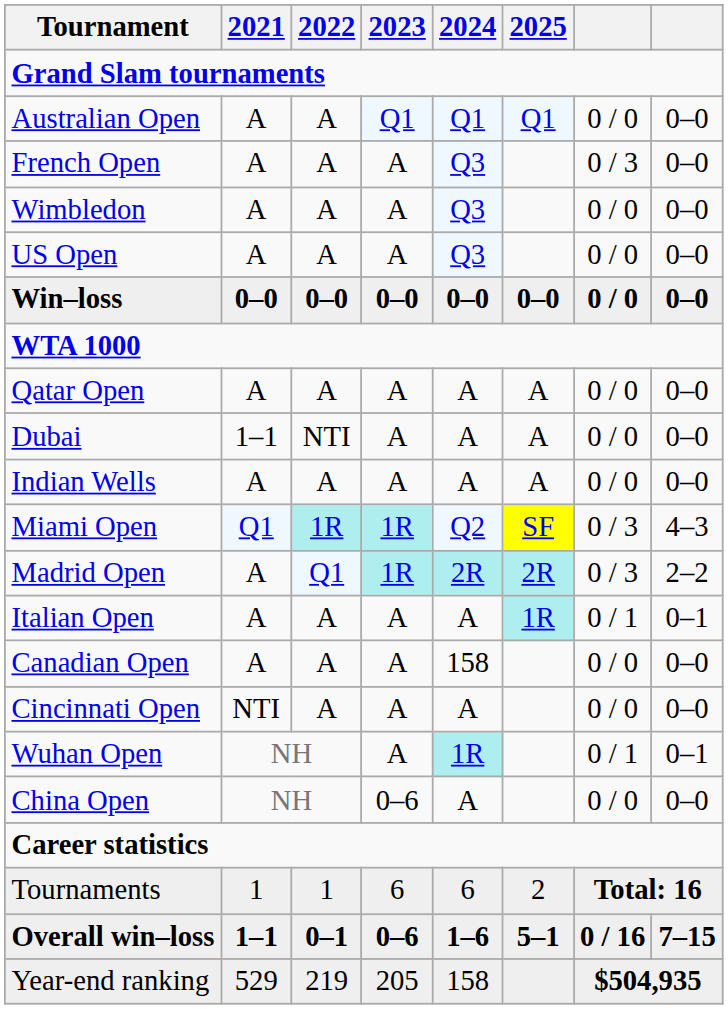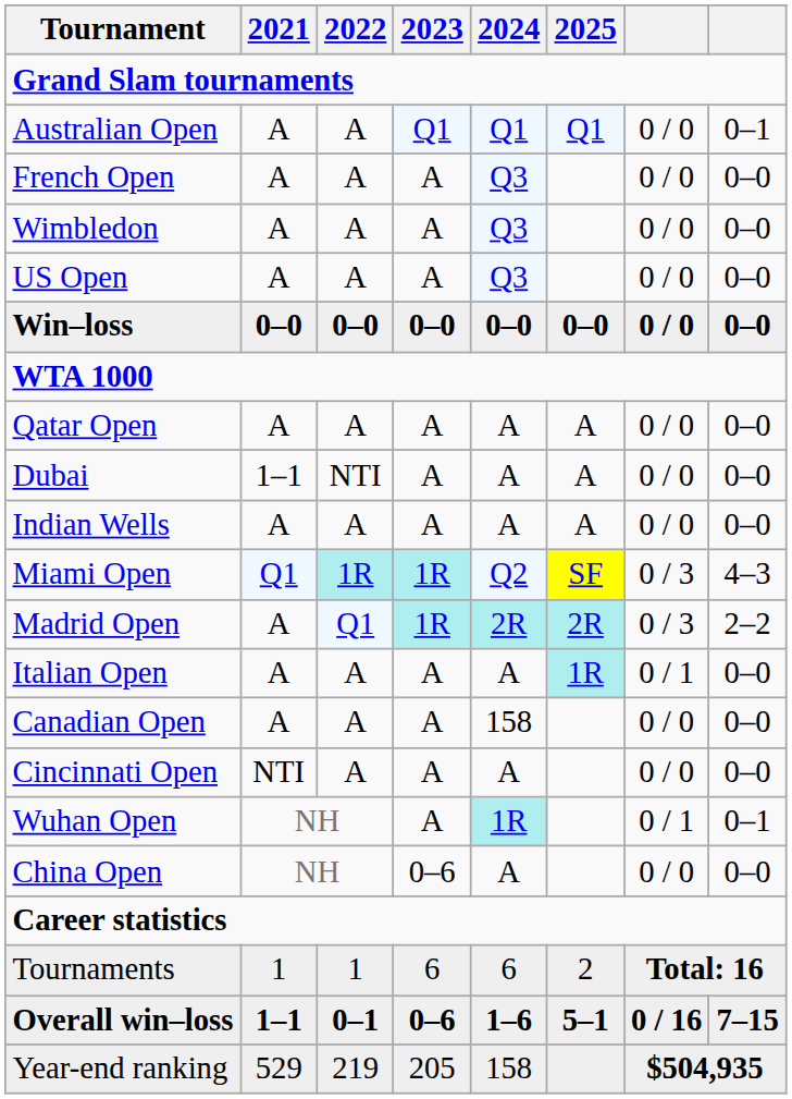 <table class="wikitable" style="text-align:center">
 <tr>
 <th>Tournament</th>
 <th><a href='#'>2021</a></th>
 <th><a href='#'>2022</a></th>
 <th><a href='#'>2023</a></th>
 <th><a href='#'>2024</a></th>
 <th><a href='#'>2025</a></th>
 <th></th>
 <th></th>
 </tr>
 <tr>
 <td colspan=8 align="left"><strong><a href='#'>Grand Slam tournaments</a></strong></td>
 </tr>
 <tr>
 <td align="left"><a href='#'>Australian Open</a></td>
 <td>A</td>
 <td>A</td>
 <td bgcolor="f0f8ff"><a href='#'>Q1</a></td>
 <td bgcolor="f0f8ff"><a href='#'>Q1</a></td>
 <td bgcolor="f0f8ff"><a href='#'>Q1</a></td>
 <td>0 / 0</td>
-<td>0–0</td>
+<td>0–1</td>
 </tr>
 <tr>
 <td align="left"><a href='#'>French Open</a></td>
 <td>A</td>
 <td>A</td>
 <td>A</td>
 <td bgcolor="f0f8ff"><a href='#'>Q3</a></td>
 <td></td>
-<td>0 / 3</td>
+<td>0 / 0</td>
 <td>0–0</td>
 </tr>
 <tr>
 <td align="left"><a href='#'>Wimbledon</a></td>
 <td>A</td>
 <td>A</td>
 <td>A</td>
 <td bgcolor="f0f8ff"><a href='#'>Q3</a></td>
 <td></td>
 <td>0 / 0</td>
 <td>0–0</td>
 </tr>
 <tr>
 <td align="left"><a href='#'>US Open</a></td>
 <td>A</td>
 <td>A</td>
 <td>A</td>
 <td bgcolor=f0f8ff><a href='#'>Q3</a></td>
 <td></td>
 <td>0 / 0</td>
 <td>0–0</td>
 </tr>
 <tr style="background:#efefef;font-weight:bold">
 <td align="left">Win–loss</td>
 <td>0–0</td>
 <td>0–0</td>
 <td>0–0</td>
 <td>0–0</td>
 <td>0–0</td>
 <td>0 / 0</td>
 <td>0–0</td>
 </tr>
 <tr>
 <td colspan=8 align="left"><strong><a href='#'>WTA 1000</a></strong></td>
 </tr>
 <tr>
 <td align="left"><a href='#'>Qatar Open</a></td>
 <td>A</td>
 <td>A</td>
 <td>A</td>
 <td>A</td>
 <td>A</td>
 <td>0 / 0</td>
 <td>0–0</td>
 </tr>
 <tr>
 <td align="left"><a href='#'>Dubai</a></td>
 <td>1–1</td>
 <td>NTI</td>
 <td>A</td>
 <td>A</td>
 <td>A</td>
 <td>0 / 0</td>
 <td>0–0</td>
 </tr>
 <tr>
 <td align="left"><a href='#'>Indian Wells</a></td>
 <td>A</td>
 <td>A</td>
 <td>A</td>
 <td>A</td>
 <td>A</td>
 <td>0 / 0</td>
 <td>0–0</td>
 </tr>
 <tr>
 <td align="left"><a href='#'>Miami Open</a></td>
 <td bgcolor="f0f8ff"><a href='#'>Q1</a></td>
 <td bgcolor="afeeee"><a href='#'>1R</a></td>
 <td bgcolor="afeeee"><a href='#'>1R</a></td>
 <td bgcolor=f0f8ff><a href='#'>Q2</a></td>
 <td bgcolor=yellow><a href='#'>SF</a></td>
 <td>0 / 3</td>
 <td>4–3</td>
 </tr>
 <tr>
 <td align="left"><a href='#'>Madrid Open</a></td>
 <td>A</td>
 <td bgcolor="f0f8ff"><a href='#'>Q1</a></td>
 <td bgcolor="afeeee"><a href='#'>1R</a></td>
 <td bgcolor="afeeee"><a href='#'>2R</a></td>
 <td bgcolor="afeeee"><a href='#'>2R</a></td>
 <td>0 / 3</td>
 <td>2–2</td>
 </tr>
 <tr>
 <td align="left"><a href='#'>Italian Open</a></td>
 <td>A</td>
 <td>A</td>
 <td>A</td>
 <td>A</td>
 <td bgcolor="afeeee"><a href='#'>1R</a></td>
 <td>0 / 1</td>
-<td>0–1</td>
+<td>0–0</td>
 </tr>
 <tr>
 <td align="left"><a href='#'>Canadian Open</a></td>
 <td>A</td>
 <td>A</td>
 <td>A</td>
 <td>158</td>
 <td></td>
 <td>0 / 0</td>
 <td>0–0</td>
 </tr>
 <tr>
 <td align="left"><a href='#'>Cincinnati Open</a></td>
 <td>NTI</td>
 <td>A</td>
 <td>A</td>
 <td>A</td>
 <td></td>
 <td>0 / 0</td>
 <td>0–0</td>
 </tr>
 <tr>
 <td align="left"><a href='#'>Wuhan Open</a></td>
 <td colspan="2" style="color:#767676">NH</td>
 <td>A</td>
 <td bgcolor="afeeee"><a href='#'>1R</a></td>
 <td></td>
 <td>0 / 1</td>
 <td>0–1</td>
 </tr>
 <tr>
 <td align="left"><a href='#'>China Open</a></td>
 <td colspan="2" style="color:#767676">NH</td>
 <td>0–6</td>
 <td>A</td>
 <td></td>
 <td>0 / 0</td>
 <td>0–0</td>
 </tr>
 <tr>
 <td colspan=8 align="left"><strong>Career statistics</strong></td>
 </tr>
 <tr bgcolor="efefef">
 <td align="left">Tournaments</td>
 <td>1</td>
 <td>1</td>
 <td>6</td>
 <td>6</td>
 <td>2</td>
 <td colspan="3"><strong>Total: 16</strong></td>
 </tr>
 <tr style="background:#efefef;font-weight:bold">
 <td align="left">Overall win–loss</td>
 <td>1–1</td>
 <td>0–1</td>
 <td>0–6</td>
 <td>1–6</td>
 <td>5–1</td>
 <td>0 / 16</td>
 <td>7–15</td>
 </tr>
 <tr bgcolor="efefef">
 <td align="left">Year-end ranking</td>
 <td>529</td>
 <td>219</td>
 <td>205</td>
 <td>158</td>
 <td></td>
 <td colspan="3"><strong>$504,935</strong></td>
 </tr>
 </table>
